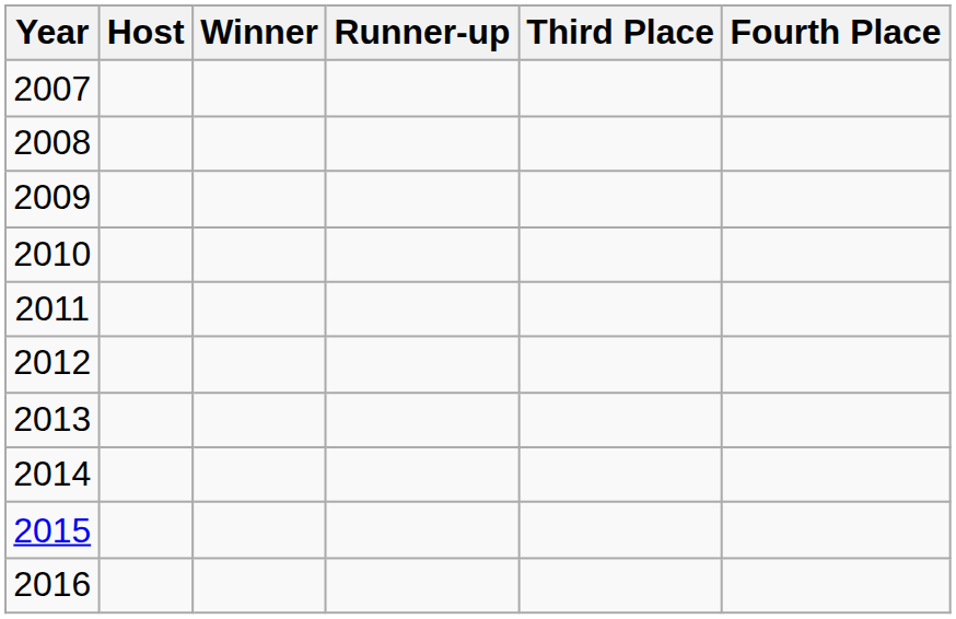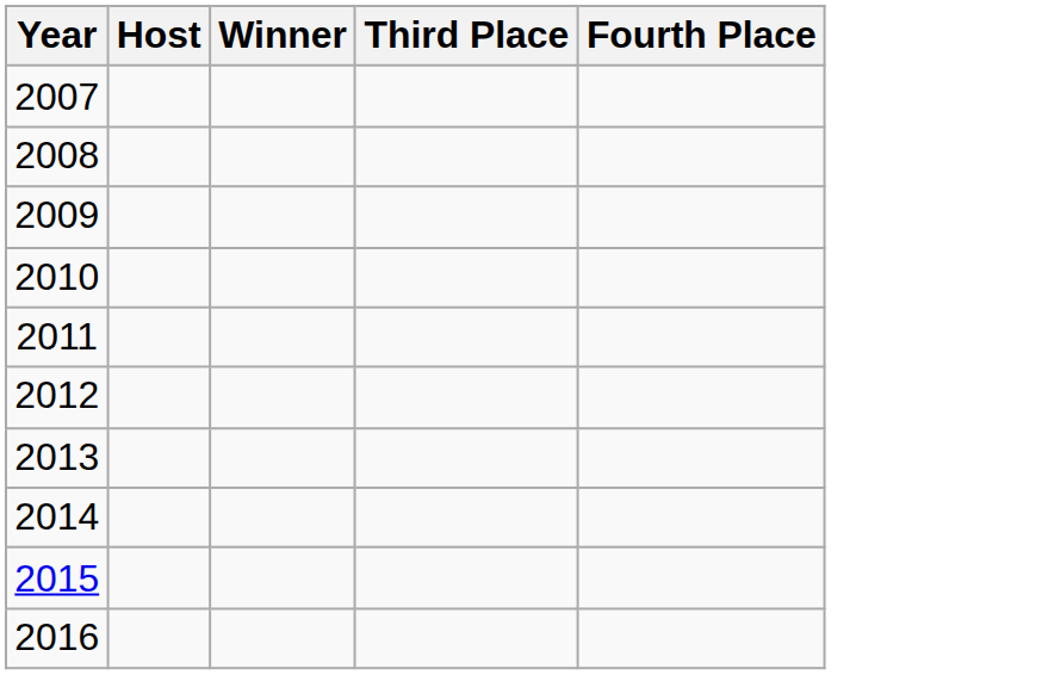 <table class=wikitable>
 <tr>
 <th>Year</th>
 <th>Host</th>
 <th>Winner</th>
-<th>Runner-up</th>
 <th>Third Place</th>
 <th>Fourth Place</th>
 </tr>
 <tr>
 <td align=center>2007</td>
-<td></td>
 <td></td>
 <td></td>
 <td></td>
 <td></td>
 </tr>
 <tr>
 <td align=center>2008</td>
 <td></td>
 <td></td>
 <td></td>
 <td></td>
-<td></td>
 </tr>
 <tr>
 <td align=center>2009</td>
-<td></td>
 <td></td>
 <td></td>
 <td></td>
 <td></td>
 </tr>
 <tr>
 <td align=center>2010</td>
 <td></td>
 <td></td>
 <td></td>
 <td></td>
-<td></td>
 </tr>
 <tr>
 <td align=center>2011</td>
-<td></td>
 <td></td>
 <td></td>
 <td></td>
 <td></td>
 </tr>
 <tr>
 <td align=center>2012</td>
 <td></td>
 <td></td>
 <td></td>
 <td></td>
-<td></td>
 </tr>
 <tr>
 <td align=center>2013</td>
-<td></td>
 <td></td>
 <td></td>
 <td></td>
 <td></td>
 </tr>
 <tr>
 <td align=center>2014</td>
 <td></td>
 <td></td>
 <td></td>
 <td></td>
-<td></td>
 </tr>
 <tr>
 <td align=center><a href='#'>2015</a></td>
-<td></td>
 <td></td>
 <td></td>
 <td></td>
 <td></td>
 </tr>
 <tr>
 <td align=center>2016</td>
 <td></td>
 <td></td>
 <td></td>
 <td></td>
-<td></td>
 </tr>
 </table>
